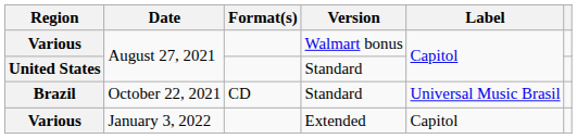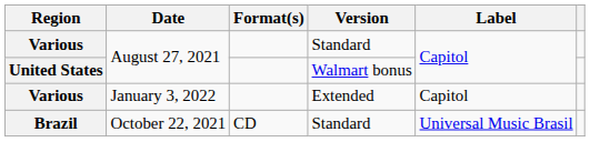 <table class="wikitable plainrowheaders">
 <tr>
 <th scope="col">Region</th>
 <th scope="col">Date</th>
 <th scope="col">Format(s)</th>
 <th scope="col">Version</th>
 <th scope="col">Label</th>
 <th scope="col"></th>
 </tr>
 <tr>
 <th scope="row">Various</th>
 <td rowspan="2">August 27, 2021</td>
 <td></td>
-<td><a href='#'>Walmart</a> bonus</td>
+<td>Standard</td>
 <td rowspan="2"><a href='#'>Capitol</a></td>
 <td align="center"></td>
 </tr>
 <tr>
 <th scope="row">United States</th>
 <td></td>
-<td>Standard</td>
+<td><a href='#'>Walmart</a> bonus</td>
+<td align="center"></td>
+</tr>
+<tr>
+<th scope="row">Various</th>
+<td>January 3, 2022</td>
+<td></td>
+<td>Extended</td>
+<td>Capitol</td>
 <td align="center"></td>
 </tr>
 <tr>
 <th scope="row">Brazil</th>
 <td>October 22, 2021</td>
 <td>CD</td>
 <td>Standard</td>
 <td><a href='#'>Universal Music Brasil</a></td>
 <td align="center"></td>
 </tr>
-<tr>
-<th scope="row">Various</th>
-<td>January 3, 2022</td>
-<td></td>
-<td>Extended</td>
-<td>Capitol</td>
-<td align="center"></td>
-</tr>
 </table>
